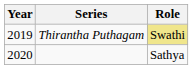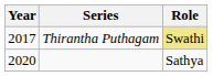 <table class="wikitable">
 <tr>
 <th>Year</th>
 <th>Series</th>
 <th>Role</th>
 </tr>
 <tr>
-<td rowspan=1>2019</td>
+<td rowspan=1>2017</td>
 <td><em>Thirantha Puthagam</em></td>
 <td style="background: khaki;">Swathi</td>
 </tr>
 <tr>
 <td>2020</td>
 <td><em></em></td>
 <td>Sathya</td>
 </tr>
 </table>
